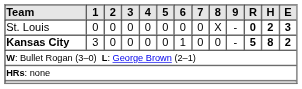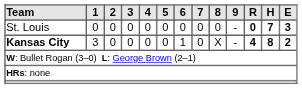 <table border=1 cellspacing=0 width=425 style="margin-left:3em;">
 <tr style="text-align:center; background-color:#e6e6e6;">
 <th align=left width=28%>Team</th>
 <th width=6%>1</th>
 <th width=6%>2</th>
 <th width=6%>3</th>
 <th width=6%>4</th>
 <th width=6%>5</th>
 <th width=6%>6</th>
 <th width=6%>7</th>
 <th width=6%>8</th>
 <th width=6%>9</th>
 <th width=6%>R</th>
 <th width=6%>H</th>
 <th width=6%>E</th>
 </tr>
 <tr style="text-align:center;">
 <td align=left>St. Louis</td>
 <td>0</td>
 <td>0</td>
 <td>0</td>
 <td>0</td>
 <td>0</td>
 <td>0</td>
 <td>0</td>
-<td>X</td>
+<td>0</td>
 <td>-</td>
 <td><strong>0</strong></td>
-<td><strong>2</strong></td>
+<td><strong>7</strong></td>
 <td><strong>3</strong></td>
 </tr>
 <tr style="text-align:center;">
 <td align=left><strong>Kansas City</strong></td>
 <td>3</td>
 <td>0</td>
 <td>0</td>
 <td>0</td>
 <td>0</td>
 <td>1</td>
 <td>0</td>
-<td>0</td>
+<td>X</td>
 <td>-</td>
-<td><strong>5</strong></td>
+<td><strong>4</strong></td>
 <td><strong>8</strong></td>
 <td><strong>2</strong></td>
 </tr>
 <tr style="text-align:left;">
 <td colspan=14><small><strong>W</strong>: Bullet Rogan (3–0)  <strong>L</strong>: <a href='#'>George Brown</a> (2–1)</small></td>
 </tr>
 <tr style="text-align:left;">
 <td colspan=14><small><strong>HRs</strong>: none</small></td>
 </tr>
 <tr style="text-align:left;">
 <td colspan=14></td>
 </tr>
 <tr style="text-align:left;">
 </tr>
 </table>
